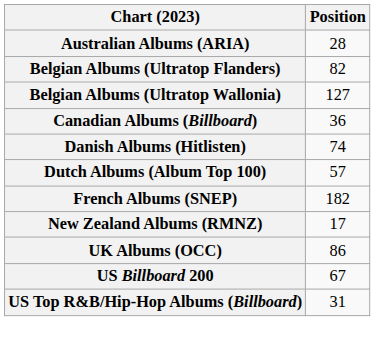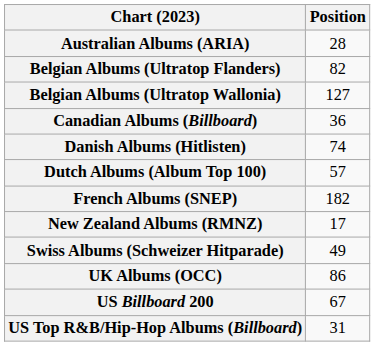 <table class="wikitable sortable plainrowheaders" style="text-align:center">
 <tr>
 <th scope="col">Chart (2023)</th>
 <th scope="col">Position</th>
 </tr>
 <tr>
 <th scope="row">Australian Albums (ARIA)</th>
 <td>28</td>
 </tr>
 <tr>
 <th scope="row">Belgian Albums (Ultratop Flanders)</th>
 <td>82</td>
 </tr>
 <tr>
 <th scope="row">Belgian Albums (Ultratop Wallonia)</th>
 <td>127</td>
 </tr>
 <tr>
 <th scope="row">Canadian Albums (<em>Billboard</em>)</th>
 <td>36</td>
 </tr>
 <tr>
 <th scope="row">Danish Albums (Hitlisten)</th>
 <td>74</td>
 </tr>
 <tr>
 <th scope="row">Dutch Albums (Album Top 100)</th>
 <td>57</td>
 </tr>
 <tr>
 <th scope="row">French Albums (SNEP)</th>
 <td>182</td>
 </tr>
 <tr>
 <th scope="row">New Zealand Albums (RMNZ)</th>
 <td>17</td>
 </tr>
 <tr>
+<th scope="row">Swiss Albums (Schweizer Hitparade)</th>
+<td>49</td>
+</tr>
+<tr>
 <th scope="row">UK Albums (OCC)</th>
 <td>86</td>
 </tr>
 <tr>
 <th scope="row">US <em>Billboard</em> 200</th>
 <td>67</td>
 </tr>
 <tr>
 <th scope="row">US Top R&B/Hip-Hop Albums (<em>Billboard</em>)</th>
 <td>31</td>
 </tr>
 </table>
